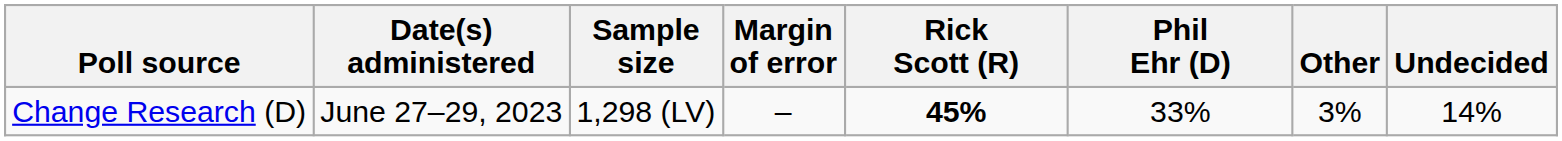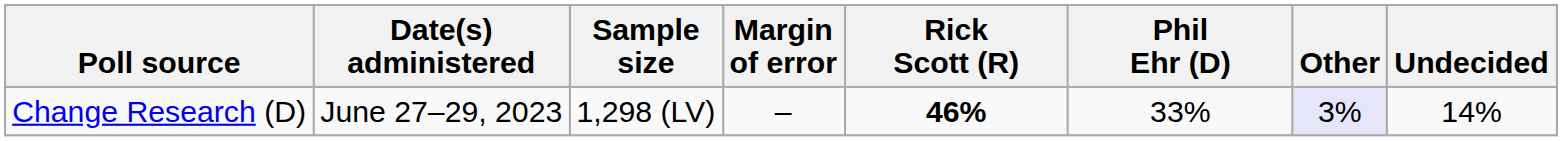 <table class="wikitable" style="font-size:90%;text-align:center;">
 <tr valign=bottom>
 <th>Poll source</th>
 <th>Date(s)<br>administered</th>
 <th>Sample<br>size</th>
 <th>Margin<br>of error</th>
 <th style="width:100px;">Rick<br>Scott (R)</th>
 <th style="width:100px;">Phil<br>Ehr (D)</th>
 <th>Other</th>
 <th>Undecided</th>
 </tr>
 <tr>
 <td style="text-align:left;"><a href='#'>Change Research</a> (D)</td>
 <td>June 27–29, 2023</td>
 <td>1,298 (LV)</td>
 <td>–</td>
-<td><strong>45%</strong></td>
+<td><strong>46%</strong></td>
 <td>33%</td>
-<td>3%</td>
+<td style="background: lavender;">3%</td>
 <td>14%</td>
 </tr>
 </table>
